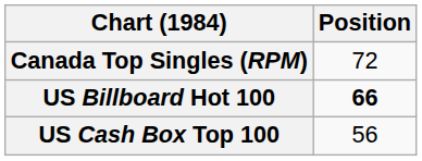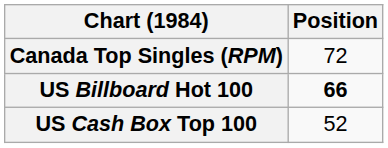 <table class="wikitable sortable plainrowheaders" style="text-align:center">
 <tr>
 <th>Chart (1984)</th>
 <th>Position</th>
 </tr>
 <tr>
 <th scope="row">Canada Top Singles (<em>RPM</em>)</th>
 <td>72</td>
 </tr>
 <tr>
 <th scope="row">US <em>Billboard</em> Hot 100</th>
 <td><strong>66</strong></td>
 </tr>
 <tr>
 <th scope="row">US <em>Cash Box</em> Top 100</th>
-<td>56</td>
+<td>52</td>
 </tr>
 </table>
